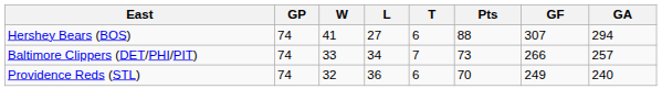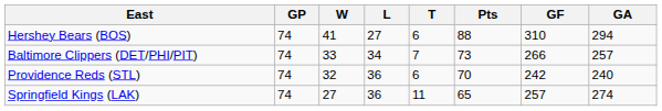 <table class="wikitable">
 <tr>
 <th bgcolor="#DDDDFF" width="30%">East</th>
 <th bgcolor="#DDDDFF" width="5%">GP</th>
 <th bgcolor="#DDDDFF" width="5%">W</th>
 <th bgcolor="#DDDDFF" width="5%">L</th>
 <th bgcolor="#DDDDFF" width="5%">T</th>
 <th bgcolor="#DDDDFF" width="7.5%">Pts</th>
 <th bgcolor="#DDDDFF" width="7.5%">GF</th>
 <th bgcolor="#DDDDFF" width="7.5%">GA</th>
 </tr>
 <tr>
 <td><a href='#'>Hershey Bears</a> (<a href='#'>BOS</a>)</td>
 <td>74</td>
 <td>41</td>
 <td>27</td>
 <td>6</td>
 <td>88</td>
-<td>307</td>
+<td>310</td>
 <td>294</td>
 </tr>
 <tr>
 <td><a href='#'>Baltimore Clippers</a> (<a href='#'>DET</a>/<a href='#'>PHI</a>/<a href='#'>PIT</a>)</td>
 <td>74</td>
 <td>33</td>
 <td>34</td>
 <td>7</td>
 <td>73</td>
 <td>266</td>
 <td>257</td>
 </tr>
 <tr>
 <td><a href='#'>Providence Reds</a> (<a href='#'>STL</a>)</td>
 <td>74</td>
 <td>32</td>
 <td>36</td>
 <td>6</td>
 <td>70</td>
-<td>249</td>
+<td>242</td>
 <td>240</td>
 </tr>
+<tr>
+<td><a href='#'>Springfield Kings</a> (<a href='#'>LAK</a>)</td>
+<td>74</td>
+<td>27</td>
+<td>36</td>
+<td>11</td>
+<td>65</td>
+<td>257</td>
+<td>274</td>
+</tr>
 </table>
